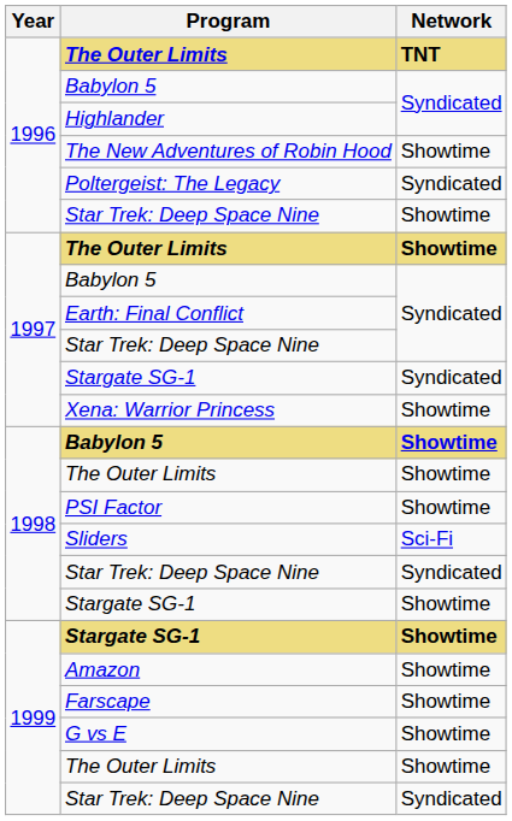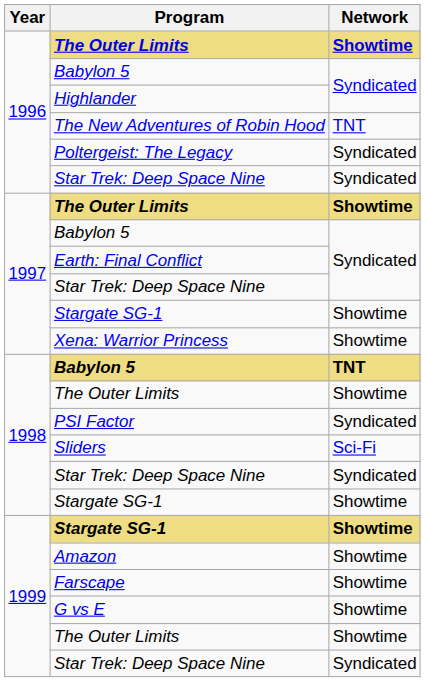 <table class="wikitable">
 <tr>
 <th>Year</th>
 <th>Program</th>
 <th>Network</th>
 </tr>
 <tr>
 <td rowspan="6"><a href='#'>1996</a></td>
 <td style="background:#EEDD82"><strong><em><a href='#'>The Outer Limits</a></em></strong></td>
-<td style="background:#EEDD82"><strong>TNT</strong></td>
+<td style="background:#EEDD82"><strong><a href='#'>Showtime</a></strong></td>
 </tr>
 <tr>
 <td><em><a href='#'>Babylon 5</a></em></td>
 <td rowspan="2"><a href='#'>Syndicated</a></td>
 </tr>
 <tr>
 <td><em><a href='#'>Highlander</a></em></td>
 </tr>
 <tr>
 <td><em><a href='#'>The New Adventures of Robin Hood</a></em></td>
-<td>Showtime</td>
+<td><a href='#'>TNT</a></td>
 </tr>
 <tr>
 <td><em><a href='#'>Poltergeist: The Legacy</a></em></td>
 <td>Syndicated</td>
 </tr>
 <tr>
 <td><em><a href='#'>Star Trek: Deep Space Nine</a></em></td>
-<td>Showtime</td>
+<td>Syndicated</td>
 </tr>
 <tr>
 <td rowspan="6"><a href='#'>1997</a></td>
 <td style="background:#EEDD82"><strong><em>The Outer Limits</em></strong></td>
 <td style="background:#EEDD82"><strong>Showtime</strong></td>
 </tr>
 <tr>
 <td><em>Babylon 5</em></td>
 <td rowspan="3">Syndicated</td>
 </tr>
 <tr>
 <td><em><a href='#'>Earth: Final Conflict</a></em></td>
 </tr>
 <tr>
 <td><em>Star Trek: Deep Space Nine</em></td>
 </tr>
 <tr>
 <td><em><a href='#'>Stargate SG-1</a></em></td>
-<td>Syndicated</td>
+<td>Showtime</td>
 </tr>
 <tr>
 <td><em><a href='#'>Xena: Warrior Princess</a></em></td>
 <td>Showtime</td>
 </tr>
 <tr>
 <td rowspan="6"><a href='#'>1998</a></td>
 <td style="background:#EEDD82"><strong><em>Babylon 5</em></strong></td>
-<td style="background:#EEDD82"><strong><a href='#'>Showtime</a></strong></td>
+<td style="background:#EEDD82"><strong>TNT</strong></td>
 </tr>
 <tr>
 <td><em>The Outer Limits</em></td>
 <td>Showtime</td>
 </tr>
 <tr>
 <td><em><a href='#'>PSI Factor</a></em></td>
-<td>Showtime</td>
+<td>Syndicated</td>
 </tr>
 <tr>
 <td><em><a href='#'>Sliders</a></em></td>
 <td><a href='#'>Sci-Fi</a></td>
 </tr>
 <tr>
 <td><em>Star Trek: Deep Space Nine</em></td>
 <td>Syndicated</td>
 </tr>
 <tr>
 <td><em>Stargate SG-1</em></td>
 <td>Showtime</td>
 </tr>
 <tr>
 <td rowspan="6"><a href='#'>1999</a></td>
 <td style="background:#EEDD82"><strong><em>Stargate SG-1</em></strong></td>
 <td style="background:#EEDD82"><strong>Showtime</strong></td>
 </tr>
 <tr>
 <td><em><a href='#'>Amazon</a></em></td>
 <td>Showtime</td>
 </tr>
 <tr>
 <td><em><a href='#'>Farscape</a></em></td>
 <td>Showtime</td>
 </tr>
 <tr>
 <td><em><a href='#'>G vs E</a></em></td>
 <td>Showtime</td>
 </tr>
 <tr>
 <td><em>The Outer Limits</em></td>
 <td>Showtime</td>
 </tr>
 <tr>
 <td><em>Star Trek: Deep Space Nine</em></td>
 <td>Syndicated</td>
 </tr>
 </table>
